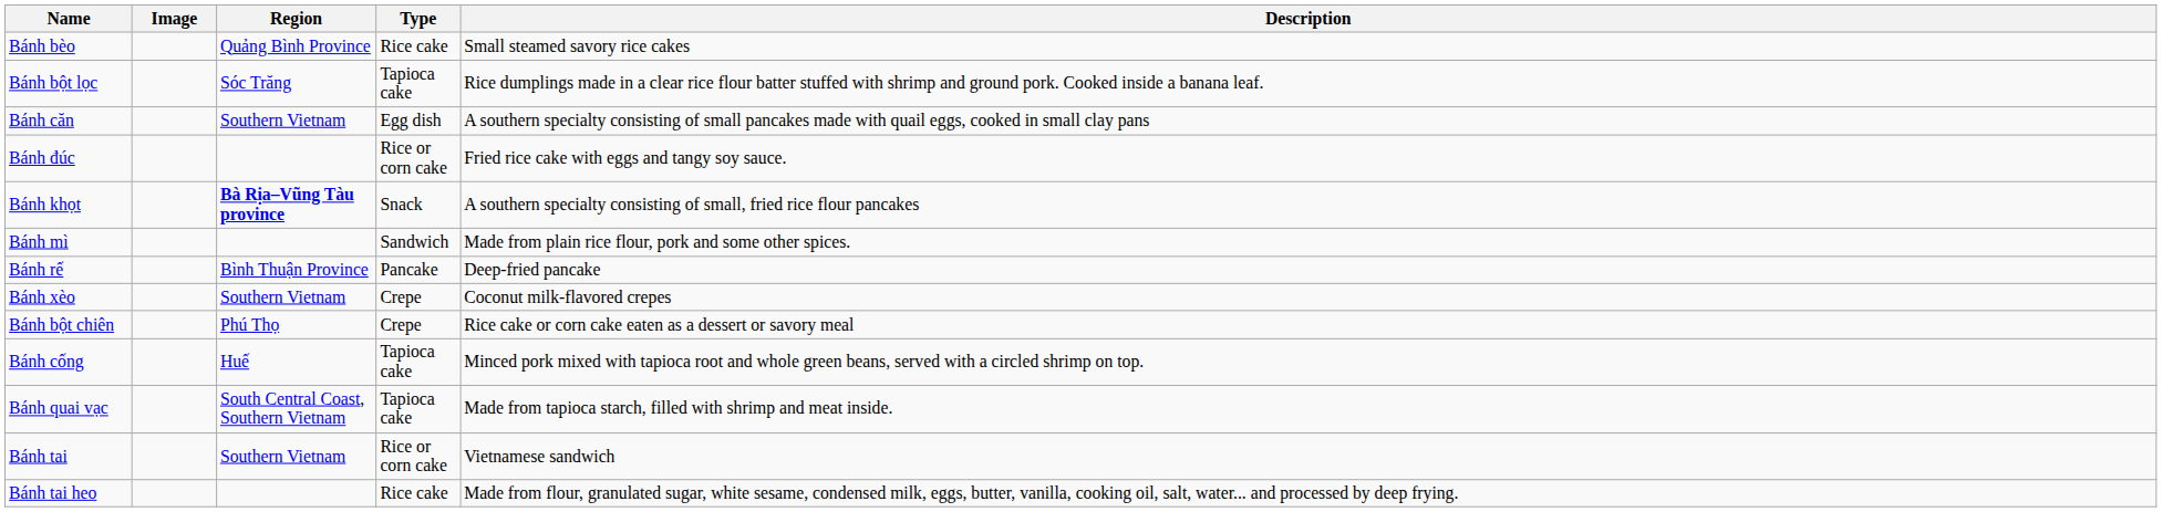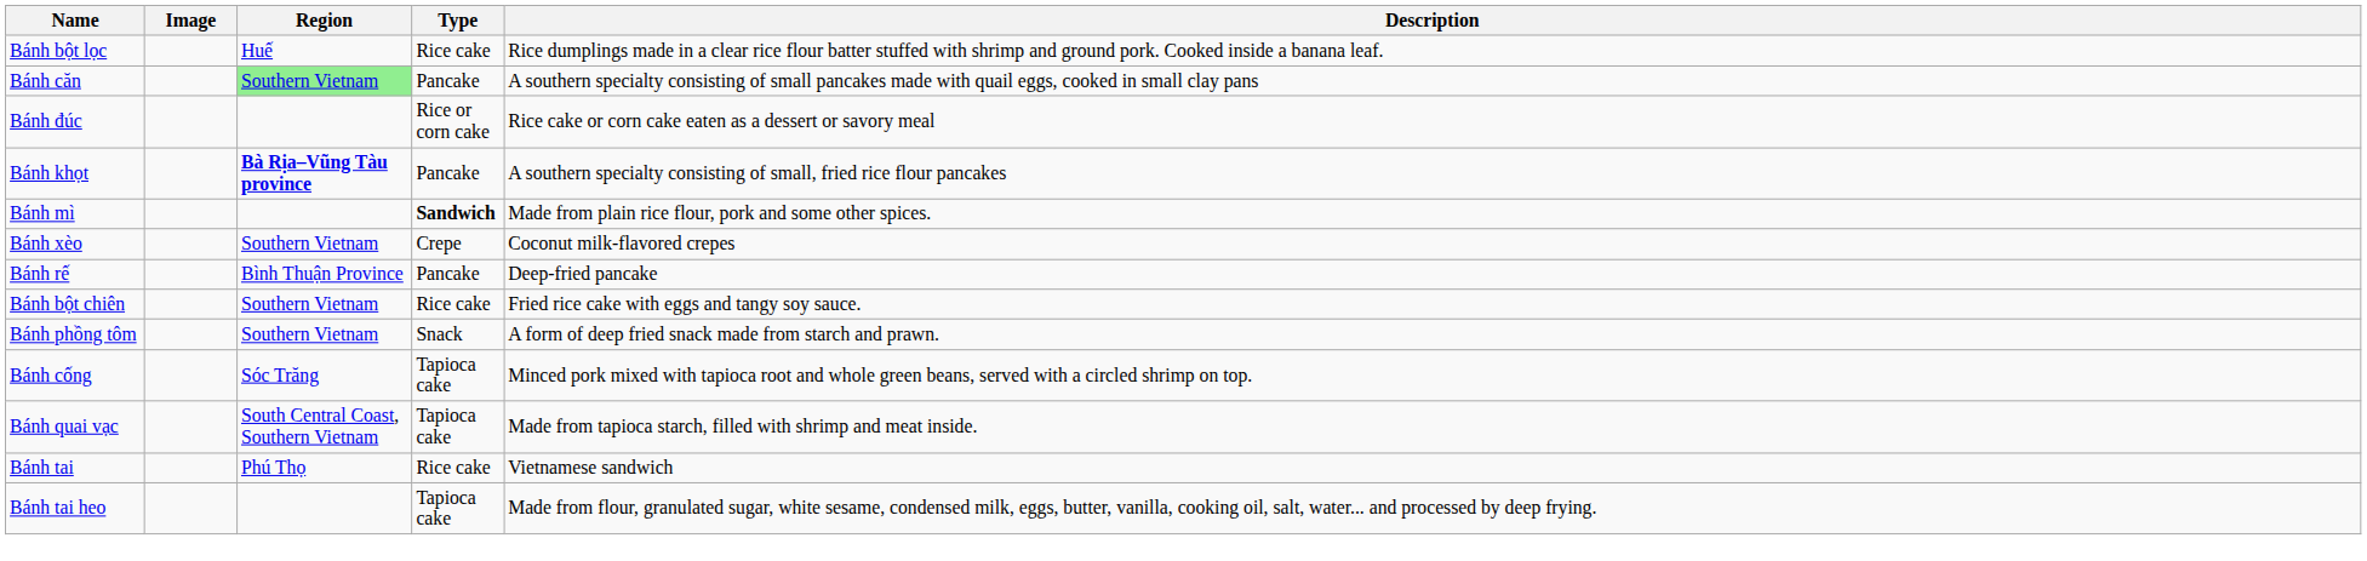 <table class="wikitable sortable sticky-header" width="100%">
 <tr>
 <th style="width:110px;">Name</th>
 <th style="width:70px;">Image</th>
 <th style="width:140px;">Region</th>
 <th style="width:70px;">Type</th>
 <th>Description</th>
 </tr>
 <tr>
-<td><a href='#'>Bánh bèo</a></td>
-<td></td>
-<td><a href='#'>Quảng Bình Province</a></td>
-<td>Rice cake</td>
-<td>Small steamed savory rice cakes</td>
-</tr>
-<tr>
 <td><a href='#'>Bánh bột lọc</a></td>
 <td></td>
-<td><a href='#'>Sóc Trăng</a></td>
-<td>Tapioca cake</td>
+<td><a href='#'>Huế</a></td>
+<td>Rice cake</td>
 <td>Rice dumplings made in a clear rice flour batter stuffed with shrimp and ground pork. Cooked inside a banana leaf.</td>
 </tr>
 <tr>
 <td><a href='#'>Bánh căn</a></td>
 <td></td>
-<td><a href='#'>Southern Vietnam</a></td>
-<td>Egg dish</td>
+<td style="background: lightgreen;"><a href='#'>Southern Vietnam</a></td>
+<td>Pancake</td>
 <td>A southern specialty consisting of small pancakes made with quail eggs, cooked in small clay pans</td>
 </tr>
 <tr>
 <td><a href='#'>Bánh đúc</a></td>
 <td></td>
 <td></td>
 <td>Rice or corn cake</td>
-<td>Fried rice cake with eggs and tangy soy sauce.</td>
+<td>Rice cake or corn cake eaten as a dessert or savory meal</td>
 </tr>
 <tr>
 <td><a href='#'>Bánh khọt</a></td>
 <td></td>
 <td><strong><a href='#'>Bà Rịa–Vũng Tàu province</a></strong></td>
-<td>Snack</td>
+<td>Pancake</td>
 <td>A southern specialty consisting of small, fried rice flour pancakes</td>
 </tr>
 <tr>
 <td><a href='#'>Bánh mì</a></td>
 <td></td>
 <td></td>
-<td>Sandwich</td>
+<td><strong>Sandwich</strong></td>
 <td>Made from plain rice flour, pork and some other spices.</td>
+</tr>
+<tr>
+<td><a href='#'>Bánh xèo</a></td>
+<td></td>
+<td><a href='#'>Southern Vietnam</a></td>
+<td>Crepe</td>
+<td>Coconut milk-flavored crepes</td>
 </tr>
 <tr>
 <td><a href='#'>Bánh rế</a></td>
 <td></td>
 <td><a href='#'>Bình Thuận Province</a></td>
 <td>Pancake</td>
 <td>Deep-fried pancake</td>
 </tr>
 <tr>
-<td><a href='#'>Bánh xèo</a></td>
+<td><a href='#'>Bánh bột chiên</a></td>
 <td></td>
 <td><a href='#'>Southern Vietnam</a></td>
-<td>Crepe</td>
-<td>Coconut milk-flavored crepes</td>
+<td>Rice cake</td>
+<td>Fried rice cake with eggs and tangy soy sauce.</td>
 </tr>
 <tr>
-<td><a href='#'>Bánh bột chiên</a></td>
+<td><a href='#'>Bánh phồng tôm</a></td>
 <td></td>
-<td><a href='#'>Phú Thọ</a></td>
-<td>Crepe</td>
-<td>Rice cake or corn cake eaten as a dessert or savory meal</td>
+<td><a href='#'>Southern Vietnam</a></td>
+<td>Snack</td>
+<td>A form of deep fried snack made from starch and prawn.</td>
 </tr>
 <tr>
 <td><a href='#'>Bánh cống</a></td>
 <td></td>
-<td><a href='#'>Huế</a></td>
+<td><a href='#'>Sóc Trăng</a></td>
 <td>Tapioca cake</td>
 <td>Minced pork mixed with tapioca root and whole green beans, served with a circled shrimp on top.</td>
 </tr>
 <tr>
 <td><a href='#'>Bánh quai vạc</a></td>
 <td></td>
 <td><a href='#'>South Central Coast</a>, <a href='#'>Southern Vietnam</a></td>
 <td>Tapioca cake</td>
 <td>Made from tapioca starch, filled with shrimp and meat inside.</td>
 </tr>
 <tr>
 <td><a href='#'>Bánh tai</a></td>
 <td></td>
-<td><a href='#'>Southern Vietnam</a></td>
-<td>Rice or corn cake</td>
+<td><a href='#'>Phú Thọ</a></td>
+<td>Rice cake</td>
 <td>Vietnamese sandwich</td>
 </tr>
 <tr>
 <td><a href='#'>Bánh tai heo</a></td>
 <td></td>
 <td></td>
-<td>Rice cake</td>
+<td>Tapioca cake</td>
 <td>Made from flour, granulated sugar, white sesame, condensed milk, eggs, butter, vanilla, cooking oil, salt, water... and processed by deep frying.</td>
 </tr>
 </table>
